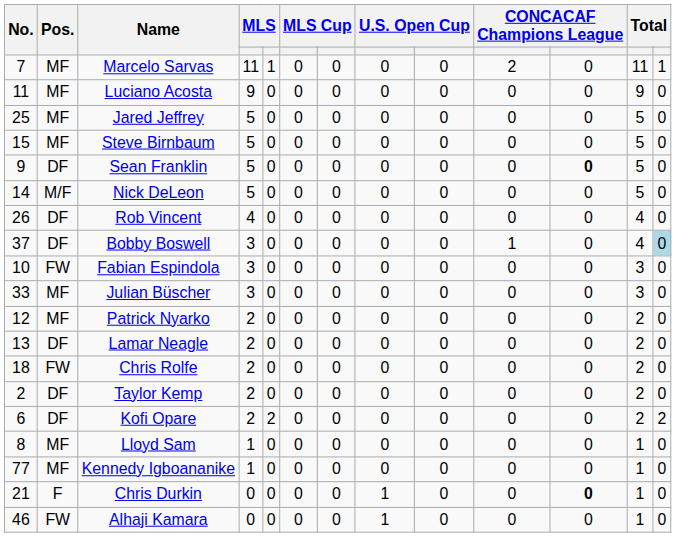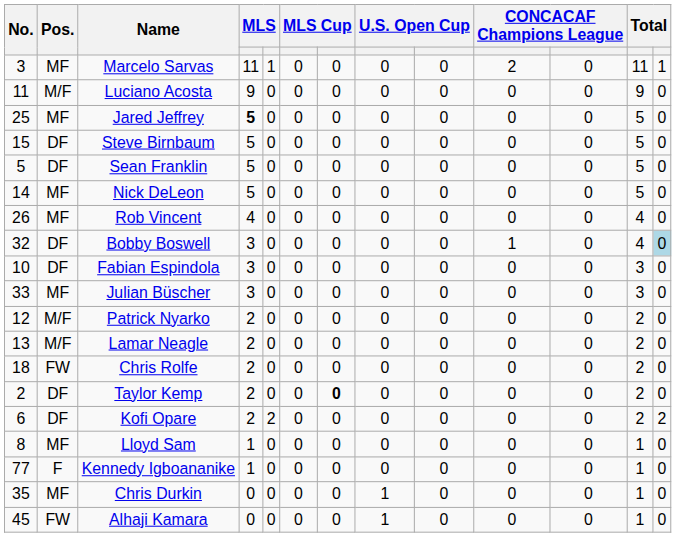 <table class="wikitable sortable" style="text-align: center;">
 <tr>
 <th rowspan="2">No.</th>
 <th rowspan="2">Pos.</th>
 <th rowspan="2">Name</th>
 <th colspan="2"><a href='#'>MLS</a></th>
 <th colspan="2"><a href='#'>MLS Cup</a></th>
 <th colspan="2"><a href='#'>U.S. Open Cup</a></th>
 <th colspan="2"><a href='#'>CONCACAF<br>Champions League</a></th>
 <th colspan="2"><strong>Total</strong></th>
 </tr>
 <tr>
 <th></th>
 <th></th>
 <th></th>
 <th></th>
 <th></th>
 <th></th>
 <th></th>
 <th></th>
 <th></th>
 <th></th>
 </tr>
 <tr>
-<td>7</td>
+<td>3</td>
 <td>MF</td>
 <td><a href='#'>Marcelo Sarvas</a></td>
 <td>11</td>
 <td>1</td>
 <td>0</td>
 <td>0</td>
 <td>0</td>
 <td>0</td>
 <td>2</td>
 <td>0</td>
 <td>11</td>
 <td>1</td>
 </tr>
 <tr>
 <td>11</td>
-<td>MF</td>
+<td>M/F</td>
 <td><a href='#'>Luciano Acosta</a></td>
 <td>9</td>
 <td>0</td>
 <td>0</td>
 <td>0</td>
 <td>0</td>
 <td>0</td>
 <td>0</td>
 <td>0</td>
 <td>9</td>
 <td>0</td>
 </tr>
 <tr>
 <td>25</td>
 <td>MF</td>
 <td><a href='#'>Jared Jeffrey</a></td>
-<td>5</td>
+<td><strong>5</strong></td>
 <td>0</td>
 <td>0</td>
 <td>0</td>
 <td>0</td>
 <td>0</td>
 <td>0</td>
 <td>0</td>
 <td>5</td>
 <td>0</td>
 </tr>
 <tr>
 <td>15</td>
-<td>MF</td>
+<td>DF</td>
 <td><a href='#'>Steve Birnbaum</a></td>
 <td>5</td>
 <td>0</td>
 <td>0</td>
 <td>0</td>
 <td>0</td>
 <td>0</td>
 <td>0</td>
 <td>0</td>
 <td>5</td>
 <td>0</td>
 </tr>
 <tr>
-<td>9</td>
+<td>5</td>
 <td>DF</td>
 <td><a href='#'>Sean Franklin</a></td>
 <td>5</td>
 <td>0</td>
 <td>0</td>
 <td>0</td>
 <td>0</td>
 <td>0</td>
 <td>0</td>
-<td><strong>0</strong></td>
+<td>0</td>
 <td>5</td>
 <td>0</td>
 </tr>
 <tr>
 <td>14</td>
-<td>M/F</td>
+<td>MF</td>
 <td><a href='#'>Nick DeLeon</a></td>
 <td>5</td>
 <td>0</td>
 <td>0</td>
 <td>0</td>
 <td>0</td>
 <td>0</td>
 <td>0</td>
 <td>0</td>
 <td>5</td>
 <td>0</td>
 </tr>
 <tr>
 <td>26</td>
-<td>DF</td>
+<td>MF</td>
 <td><a href='#'>Rob Vincent</a></td>
 <td>4</td>
 <td>0</td>
 <td>0</td>
 <td>0</td>
 <td>0</td>
 <td>0</td>
 <td>0</td>
 <td>0</td>
 <td>4</td>
 <td>0</td>
 </tr>
 <tr>
-<td>37</td>
+<td>32</td>
 <td>DF</td>
 <td><a href='#'>Bobby Boswell</a></td>
 <td>3</td>
 <td>0</td>
 <td>0</td>
 <td>0</td>
 <td>0</td>
 <td>0</td>
 <td>1</td>
 <td>0</td>
 <td>4</td>
 <td style="background: lightblue;">0</td>
 </tr>
 <tr>
 <td>10</td>
-<td>FW</td>
+<td>DF</td>
 <td><a href='#'>Fabian Espindola</a></td>
 <td>3</td>
 <td>0</td>
 <td>0</td>
 <td>0</td>
 <td>0</td>
 <td>0</td>
 <td>0</td>
 <td>0</td>
 <td>3</td>
 <td>0</td>
 </tr>
 <tr>
 <td>33</td>
 <td>MF</td>
 <td><a href='#'>Julian Büscher</a></td>
 <td>3</td>
 <td>0</td>
 <td>0</td>
 <td>0</td>
 <td>0</td>
 <td>0</td>
 <td>0</td>
 <td>0</td>
 <td>3</td>
 <td>0</td>
 </tr>
 <tr>
 <td>12</td>
-<td>MF</td>
+<td>M/F</td>
 <td><a href='#'>Patrick Nyarko</a></td>
 <td>2</td>
 <td>0</td>
 <td>0</td>
 <td>0</td>
 <td>0</td>
 <td>0</td>
 <td>0</td>
 <td>0</td>
 <td>2</td>
 <td>0</td>
 </tr>
 <tr>
 <td>13</td>
-<td>DF</td>
+<td>M/F</td>
 <td><a href='#'>Lamar Neagle</a></td>
 <td>2</td>
 <td>0</td>
 <td>0</td>
 <td>0</td>
 <td>0</td>
 <td>0</td>
 <td>0</td>
 <td>0</td>
 <td>2</td>
 <td>0</td>
 </tr>
 <tr>
 <td>18</td>
 <td>FW</td>
 <td><a href='#'>Chris Rolfe</a></td>
 <td>2</td>
 <td>0</td>
 <td>0</td>
 <td>0</td>
 <td>0</td>
 <td>0</td>
 <td>0</td>
 <td>0</td>
 <td>2</td>
 <td>0</td>
 </tr>
 <tr>
 <td>2</td>
 <td>DF</td>
 <td><a href='#'>Taylor Kemp</a></td>
 <td>2</td>
 <td>0</td>
 <td>0</td>
-<td>0</td>
+<td><strong>0</strong></td>
 <td>0</td>
 <td>0</td>
 <td>0</td>
 <td>0</td>
 <td>2</td>
 <td>0</td>
 </tr>
 <tr>
 <td>6</td>
 <td>DF</td>
 <td><a href='#'>Kofi Opare</a></td>
 <td>2</td>
 <td>2</td>
 <td>0</td>
 <td>0</td>
 <td>0</td>
 <td>0</td>
 <td>0</td>
 <td>0</td>
 <td>2</td>
 <td>2</td>
 </tr>
 <tr>
 <td>8</td>
 <td>MF</td>
 <td><a href='#'>Lloyd Sam</a></td>
 <td>1</td>
 <td>0</td>
 <td>0</td>
 <td>0</td>
 <td>0</td>
 <td>0</td>
 <td>0</td>
 <td>0</td>
 <td>1</td>
 <td>0</td>
 </tr>
 <tr>
 <td>77</td>
-<td>MF</td>
+<td>F</td>
 <td><a href='#'>Kennedy Igboananike</a></td>
 <td>1</td>
 <td>0</td>
 <td>0</td>
 <td>0</td>
 <td>0</td>
 <td>0</td>
 <td>0</td>
 <td>0</td>
 <td>1</td>
 <td>0</td>
 </tr>
 <tr>
-<td>21</td>
-<td>F</td>
+<td>35</td>
+<td>MF</td>
 <td><a href='#'>Chris Durkin</a></td>
 <td>0</td>
 <td>0</td>
 <td>0</td>
 <td>0</td>
 <td>1</td>
 <td>0</td>
 <td>0</td>
-<td><strong>0</strong></td>
+<td>0</td>
 <td>1</td>
 <td>0</td>
 </tr>
 <tr>
-<td>46</td>
+<td>45</td>
 <td>FW</td>
 <td><a href='#'>Alhaji Kamara</a></td>
 <td>0</td>
 <td>0</td>
 <td>0</td>
 <td>0</td>
 <td>1</td>
 <td>0</td>
 <td>0</td>
 <td>0</td>
 <td>1</td>
 <td>0</td>
 </tr>
 </table>
